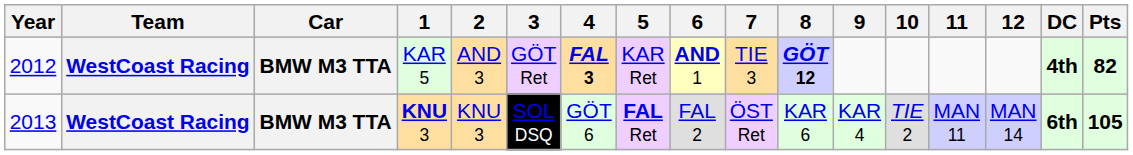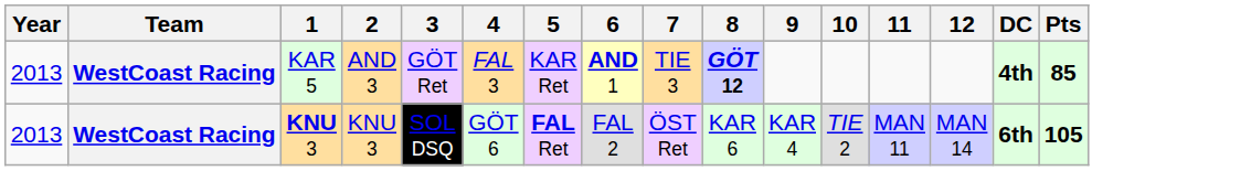 <table class="wikitable" style="text-align:center; font-size:85%">
 <tr>
 <th>Year</th>
 <th>Team</th>
-<th>Car</th>
 <th>1</th>
 <th>2</th>
 <th>3</th>
 <th>4</th>
 <th>5</th>
 <th>6</th>
 <th>7</th>
 <th>8</th>
 <th>9</th>
 <th>10</th>
 <th>11</th>
 <th>12</th>
 <th>DC</th>
 <th>Pts</th>
 </tr>
 <tr>
-<td><a href='#'>2012</a></td>
+<td><a href='#'>2013</a></td>
 <th><a href='#'>WestCoast Racing</a></th>
-<th>BMW M3 TTA</th>
 <td style="background:#dfffdf;"><a href='#'>KAR</a><br><small>5</small></td>
 <td style="background:#ffdf9f;"><a href='#'>AND</a><br><small>3</small></td>
 <td style="background:#efcfff;"><a href='#'>GÖT</a><br><small>Ret</small></td>
-<td style="background:#ffdf9f;"><strong><em><a href='#'>FAL</a></em><br><small>3</small></strong></td>
+<td style="background:#ffdf9f;"><em><a href='#'>FAL</a></em><br><small>3</small></td>
 <td style="background:#efcfff;"><a href='#'>KAR</a><br><small>Ret</small></td>
 <td style="background:#ffffbf;"><strong><a href='#'>AND</a></strong><br><small>1</small></td>
 <td style="background:#ffdf9f;"><a href='#'>TIE</a><br><small>3</small></td>
 <td style="background:#cfcfff;"><strong><em><a href='#'>GÖT</a></em><br><small>12</small></strong></td>
 <td></td>
 <td></td>
 <td></td>
 <td></td>
 <td style="background:#dfffdf;"><strong>4th</strong></td>
-<td style="background:#dfffdf;"><strong>82</strong></td>
+<td style="background:#dfffdf;"><strong>85</strong></td>
 </tr>
 <tr>
 <td><a href='#'>2013</a></td>
 <th><a href='#'>WestCoast Racing</a></th>
-<th>BMW M3 TTA</th>
 <td style="background:#ffdf9f;"><strong><a href='#'>KNU</a></strong><br><small>3</small></td>
 <td style="background:#ffdf9f;"><a href='#'>KNU</a><br><small>3</small></td>
 <td style="background:#000000; color:white"><a href='#'>SOL</a><br><small>DSQ</small></td>
 <td style="background:#dfffdf;"><a href='#'>GÖT</a><br><small>6</small></td>
 <td style="background:#efcfff;"><strong><a href='#'>FAL</a></strong><br><small>Ret</small></td>
 <td style="background:#dfdfdf;"><a href='#'>FAL</a><br><small>2</small></td>
 <td style="background:#efcfff;"><a href='#'>ÖST</a><br><small>Ret</small></td>
 <td style="background:#dfffdf;"><a href='#'>KAR</a><br><small>6</small></td>
 <td style="background:#dfffdf;"><a href='#'>KAR</a><br><small>4</small></td>
 <td style="background:#dfdfdf;"><em><a href='#'>TIE</a></em><br><small>2</small></td>
 <td style="background:#cfcfff;"><a href='#'>MAN</a><br><small>11</small></td>
 <td style="background:#cfcfff;"><a href='#'>MAN</a><br><small>14</small></td>
 <th style="background:#dfffdf;"><strong>6th</strong></th>
 <th style="background:#dfffdf;"><strong>105</strong></th>
 </tr>
 </table>
